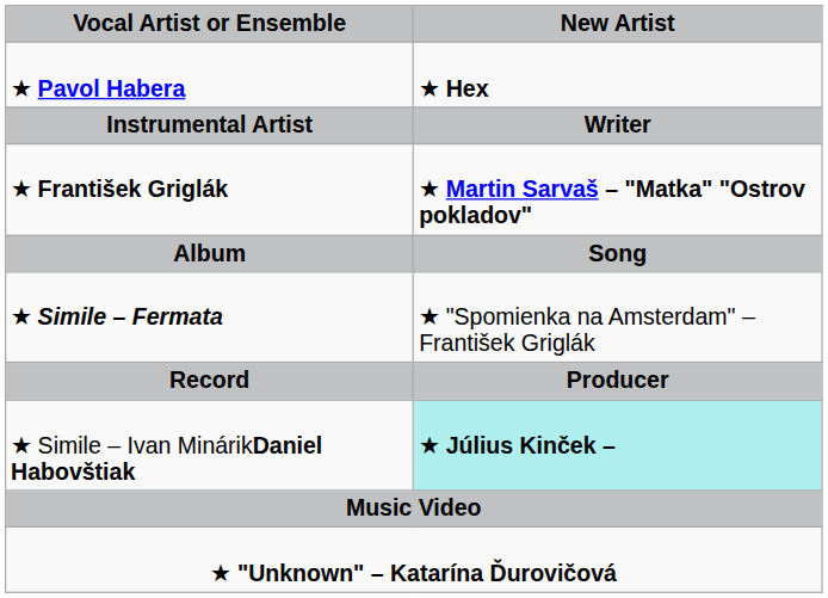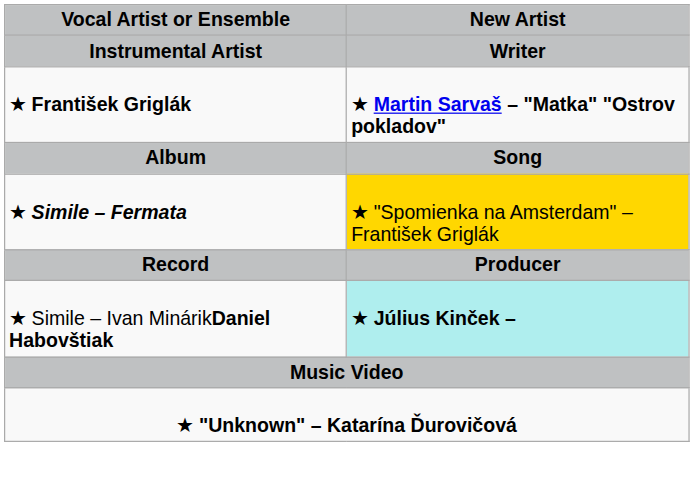 <table class=wikitable>
 <tr>
 <th style=background:#BFC1C2 width=273>Vocal Artist or Ensemble</th>
 <th style=background:#BFC1C2 width=273>New Artist</th>
-</tr>
-<tr>
-<td scope=row valign=top><br>★ <strong><a href='#'>Pavol Habera</a></strong></td>
-<td scope=row valign=top><br>★ <strong>Hex</strong></td>
 </tr>
 <tr>
 <th style=background:#BFC1C2 width=273>Instrumental Artist</th>
 <th style=background:#BFC1C2 width=273>Writer</th>
 </tr>
 <tr>
 <td scope=row valign=top><br>★ <strong>František Griglák</strong></td>
 <td scope=row valign=top><br>★ <strong><a href='#'>Martin Sarvaš</a> – "Matka" </strong><strong>"Ostrov pokladov" </strong></td>
 </tr>
 <tr>
 <th style=background:#BFC1C2 width=273>Album</th>
 <th style=background:#BFC1C2 width=273>Song</th>
 </tr>
 <tr>
 <td scope=row valign=top><br>★ <strong><em>Simile<em> – Fermata<strong></td>
-<td scope=row valign=top><br>★ </strong>"Spomienka na Amsterdam"  – František Griglák <strong></td>
+<td scope=row valign=top style="background: gold;"><br>★ </strong>"Spomienka na Amsterdam"  – František Griglák <strong></td>
 </tr>
 <tr>
 <th style=background:#BFC1C2 width=273>Record</th>
 <th style=background:#BFC1C2 width=273>Producer</th>
 </tr>
 <tr>
 <td scope=row valign=top><br>★ </em></strong>Simile</em>  – Ivan Minárik</strong><strong>Daniel Habovštiak</strong></td>
 <td scope=row valign=top style="background: paleturquoise;"><br>★ <strong>Július Kinček – </strong></td>
 </tr>
 <tr>
 <th colspan=2 style=background:#BFC1C2 width=546>Music Video</th>
 </tr>
 <tr>
 <td colspan=2 scope=row valign=top align=center><br>★ <strong>"Unknown" – Katarína Ďurovičová</strong></td>
 </tr>
 </table>
